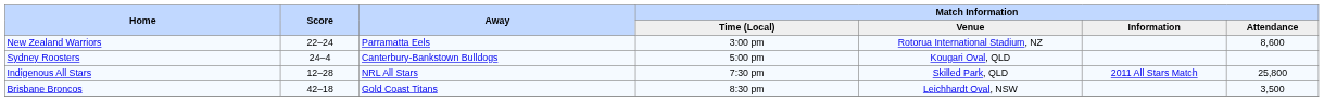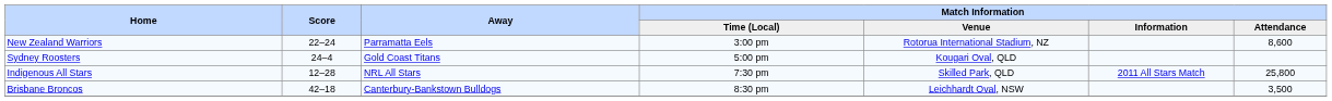 <table border="1" cellpadding="3" cellspacing="0" style="border-collapse:collapse; font-size:90%; width:100%;">
 <tr style="background:#c1d8ff;">
 <th rowspan="2" style="width:21%;">Home</th>
 <th rowspan="2" style="width:6%;">Score</th>
 <th rowspan="2" style="width:21%;">Away</th>
 <th colspan=6>Match Information</th>
 </tr>
 <tr style="background:#efefef;">
 <th width=17%>Time (Local)</th>
 <th width=17%>Venue</th>
 <th width=11%>Information</th>
 <th width=7%>Attendance</th>
 </tr>
 <tr style="text-align:center; background:#f5faff;">
 <td align=left> <a href='#'>New Zealand Warriors</a></td>
 <td>22–24</td>
 <td align=left> <a href='#'>Parramatta Eels</a></td>
 <td>3:00 pm</td>
 <td><a href='#'>Rotorua International Stadium</a>, NZ</td>
 <td></td>
 <td>8,600</td>
 </tr>
 <tr style="text-align:center; background:#f5faff;">
 <td align=left> <a href='#'>Sydney Roosters</a></td>
 <td>24–4</td>
-<td align=left> <a href='#'>Canterbury-Bankstown Bulldogs</a></td>
+<td align=left> <a href='#'>Gold Coast Titans</a></td>
 <td>5:00 pm</td>
 <td><a href='#'>Kougari Oval</a>, QLD</td>
 <td></td>
 <td></td>
 </tr>
 <tr style="text-align:center; background:#f5faff;">
 <td align=left><a href='#'>Indigenous All Stars</a></td>
 <td>12–28</td>
 <td align=left><a href='#'>NRL All Stars</a></td>
 <td>7:30 pm</td>
 <td><a href='#'>Skilled Park</a>, QLD</td>
 <td><a href='#'>2011 All Stars Match</a></td>
 <td>25,800</td>
 </tr>
 <tr style="text-align:center; background:#f5faff;">
 <td align=left> <a href='#'>Brisbane Broncos</a></td>
 <td>42–18</td>
-<td align=left> <a href='#'>Gold Coast Titans</a></td>
+<td align=left> <a href='#'>Canterbury-Bankstown Bulldogs</a></td>
 <td>8:30 pm</td>
 <td><a href='#'>Leichhardt Oval</a>, NSW</td>
 <td></td>
 <td>3,500</td>
 </tr>
 <tr style="text-align:center; background:#f5faff;">
 </tr>
 </table>
